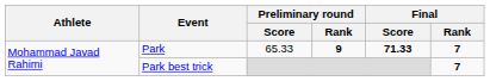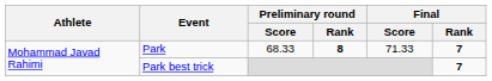 <table class="wikitable" width="70%" style="text-align:center; font-size:90%">
 <tr>
 <th rowspan="2" width="15%">Athlete</th>
 <th rowspan="2" width="12%">Event</th>
 <th colspan="2" width="12%">Preliminary round</th>
 <th colspan="2" width="12%">Final</th>
 </tr>
 <tr>
 <th width="7%">Score</th>
 <th>Rank</th>
 <th width="7%">Score</th>
 <th>Rank</th>
 </tr>
 <tr>
 <td rowspan=2 align=left><a href='#'>Mohammad Javad Rahimi</a></td>
 <td align=left><a href='#'>Park</a></td>
-<td>65.33</td>
-<td><strong>9</strong></td>
-<td><strong>71.33</strong></td>
+<td>68.33</td>
+<td><strong>8</strong></td>
+<td>71.33</td>
 <td><strong>7</strong></td>
 </tr>
 <tr>
 <td align=left><a href='#'>Park best trick</a></td>
 <td colspan=3 bgcolor=#DCDCDC></td>
 <td><strong>7</strong></td>
 </tr>
 </table>
